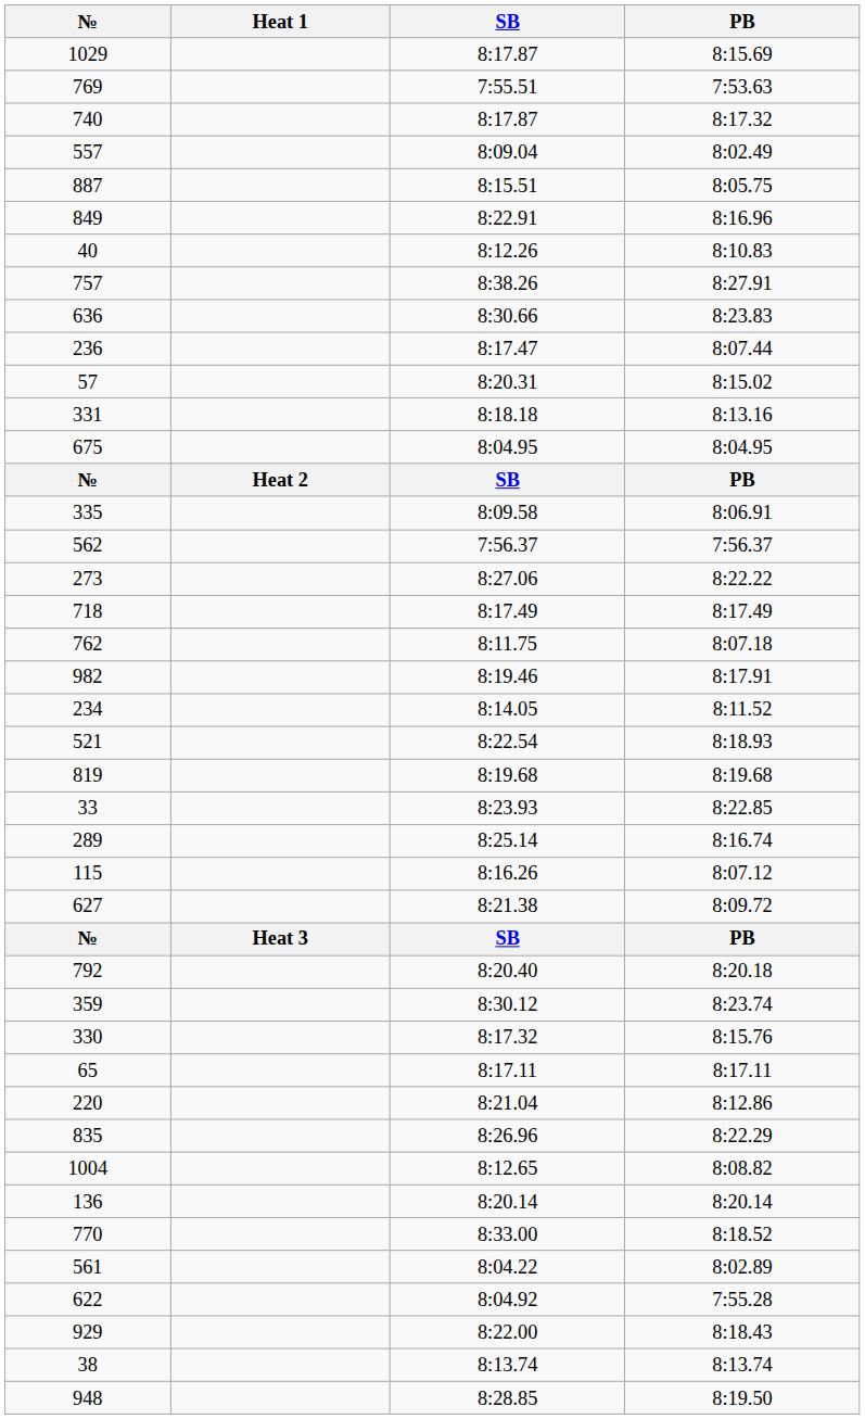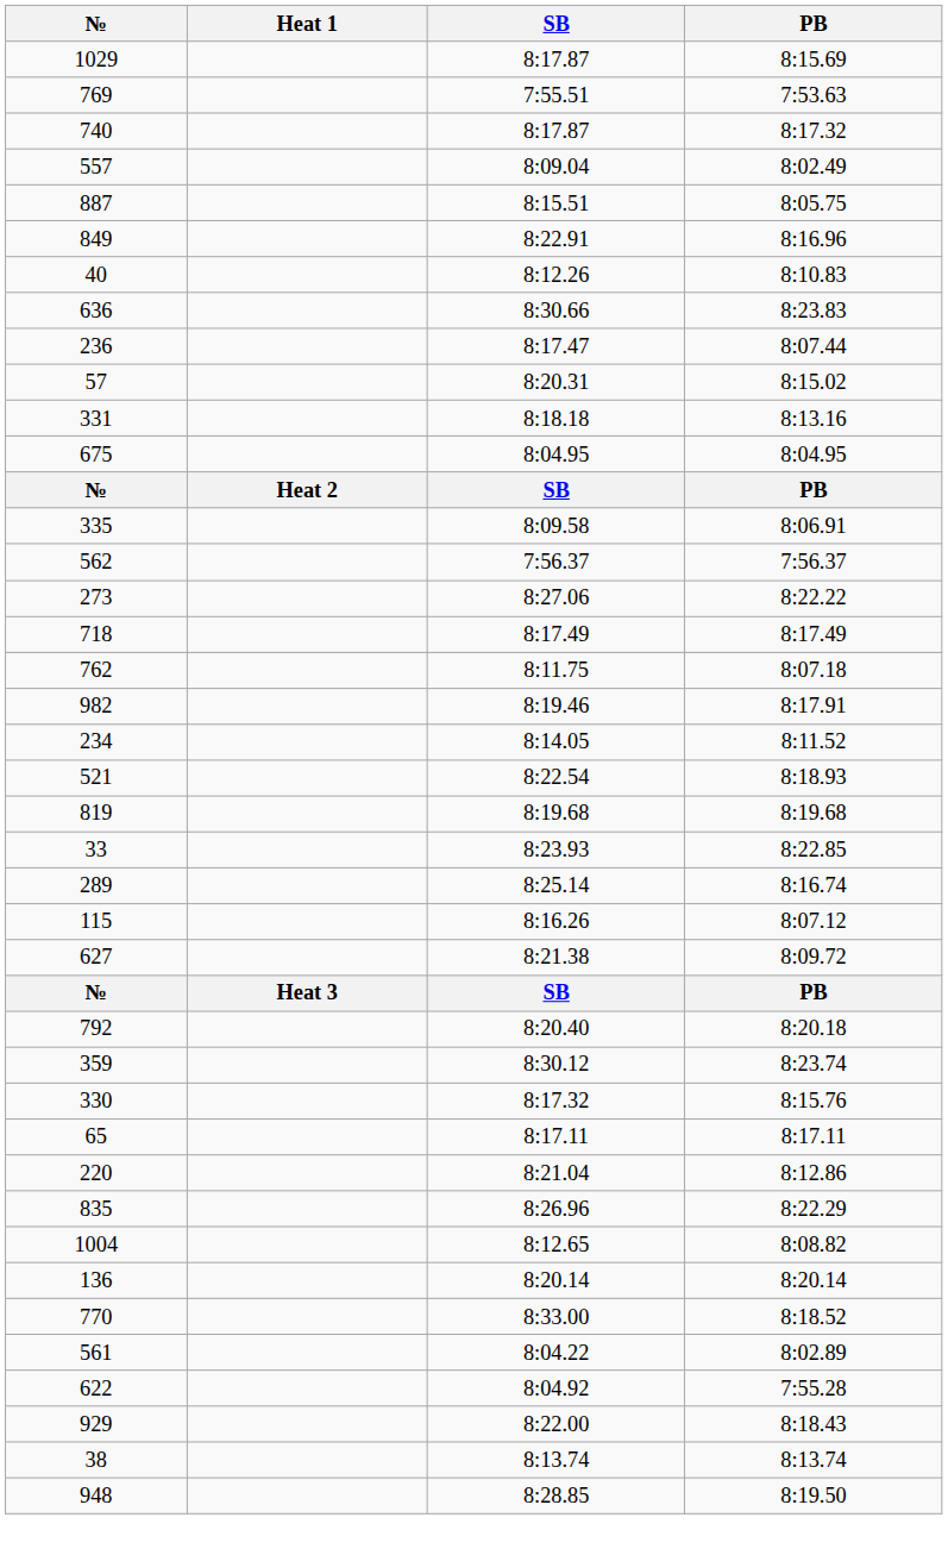 <table class="wikitable" style=" text-align:center; font-size:110%;" width="60%">
 <tr>
 <th>№</th>
 <th>Heat 1</th>
 <th><a href='#'>SB</a></th>
 <th>PB</th>
 </tr>
 <tr>
 <td>1029</td>
 <td align=left></td>
 <td>8:17.87</td>
 <td>8:15.69</td>
 </tr>
 <tr>
 <td>769</td>
 <td align=left></td>
 <td>7:55.51</td>
 <td>7:53.63</td>
 </tr>
 <tr>
 <td>740</td>
 <td align=left></td>
 <td>8:17.87</td>
 <td>8:17.32</td>
 </tr>
 <tr>
 <td>557</td>
 <td align=left></td>
 <td>8:09.04</td>
 <td>8:02.49</td>
 </tr>
 <tr>
 <td>887</td>
 <td align=left></td>
 <td>8:15.51</td>
 <td>8:05.75</td>
 </tr>
 <tr>
 <td>849</td>
 <td align=left></td>
 <td>8:22.91</td>
 <td>8:16.96</td>
 </tr>
 <tr>
 <td>40</td>
 <td align=left></td>
 <td>8:12.26</td>
 <td>8:10.83</td>
-</tr>
-<tr>
-<td>757</td>
-<td align=left></td>
-<td>8:38.26</td>
-<td>8:27.91</td>
 </tr>
 <tr>
 <td>636</td>
 <td align=left></td>
 <td>8:30.66</td>
 <td>8:23.83</td>
 </tr>
 <tr>
 <td>236</td>
 <td align=left></td>
 <td>8:17.47</td>
 <td>8:07.44</td>
 </tr>
 <tr>
 <td>57</td>
 <td align=left></td>
 <td>8:20.31</td>
 <td>8:15.02</td>
 </tr>
 <tr>
 <td>331</td>
 <td align=left></td>
 <td>8:18.18</td>
 <td>8:13.16</td>
 </tr>
 <tr>
 <td>675</td>
 <td align=left></td>
 <td>8:04.95</td>
 <td>8:04.95</td>
 </tr>
 <tr>
 <th>№</th>
 <th>Heat 2</th>
 <th><a href='#'>SB</a></th>
 <th>PB</th>
 </tr>
 <tr>
 <td>335</td>
 <td align=left></td>
 <td>8:09.58</td>
 <td>8:06.91</td>
 </tr>
 <tr>
 <td>562</td>
 <td align=left></td>
 <td>7:56.37</td>
 <td>7:56.37</td>
 </tr>
 <tr>
 <td>273</td>
 <td align=left></td>
 <td>8:27.06</td>
 <td>8:22.22</td>
 </tr>
 <tr>
 <td>718</td>
 <td align=left></td>
 <td>8:17.49</td>
 <td>8:17.49</td>
 </tr>
 <tr>
 <td>762</td>
 <td align=left></td>
 <td>8:11.75</td>
 <td>8:07.18</td>
 </tr>
 <tr>
 <td>982</td>
 <td align=left></td>
 <td>8:19.46</td>
 <td>8:17.91</td>
 </tr>
 <tr>
 <td>234</td>
 <td align=left></td>
 <td>8:14.05</td>
 <td>8:11.52</td>
 </tr>
 <tr>
 <td>521</td>
 <td align=left></td>
 <td>8:22.54</td>
 <td>8:18.93</td>
 </tr>
 <tr>
 <td>819</td>
 <td align=left></td>
 <td>8:19.68</td>
 <td>8:19.68</td>
 </tr>
 <tr>
 <td>33</td>
 <td align=left></td>
 <td>8:23.93</td>
 <td>8:22.85</td>
 </tr>
 <tr>
 <td>289</td>
 <td align=left></td>
 <td>8:25.14</td>
 <td>8:16.74</td>
 </tr>
 <tr>
 <td>115</td>
 <td align=left></td>
 <td>8:16.26</td>
 <td>8:07.12</td>
 </tr>
 <tr>
 <td>627</td>
 <td align=left></td>
 <td>8:21.38</td>
 <td>8:09.72</td>
 </tr>
 <tr>
 <th>№</th>
 <th>Heat 3</th>
 <th><a href='#'>SB</a></th>
 <th>PB</th>
 </tr>
 <tr>
 <td>792</td>
 <td align=left></td>
 <td>8:20.40</td>
 <td>8:20.18</td>
 </tr>
 <tr>
 <td>359</td>
 <td align=left></td>
 <td>8:30.12</td>
 <td>8:23.74</td>
 </tr>
 <tr>
 <td>330</td>
 <td align=left></td>
 <td>8:17.32</td>
 <td>8:15.76</td>
 </tr>
 <tr>
 <td>65</td>
 <td align=left></td>
 <td>8:17.11</td>
 <td>8:17.11</td>
 </tr>
 <tr>
 <td>220</td>
 <td align=left></td>
 <td>8:21.04</td>
 <td>8:12.86</td>
 </tr>
 <tr>
 <td>835</td>
 <td align=left></td>
 <td>8:26.96</td>
 <td>8:22.29</td>
 </tr>
 <tr>
 <td>1004</td>
 <td align=left></td>
 <td>8:12.65</td>
 <td>8:08.82</td>
 </tr>
 <tr>
 <td>136</td>
 <td align=left></td>
 <td>8:20.14</td>
 <td>8:20.14</td>
 </tr>
 <tr>
 <td>770</td>
 <td align=left></td>
 <td>8:33.00</td>
 <td>8:18.52</td>
 </tr>
 <tr>
 <td>561</td>
 <td align=left></td>
 <td>8:04.22</td>
 <td>8:02.89</td>
 </tr>
 <tr>
 <td>622</td>
 <td align=left></td>
 <td>8:04.92</td>
 <td>7:55.28</td>
 </tr>
 <tr>
 <td>929</td>
 <td align=left></td>
 <td>8:22.00</td>
 <td>8:18.43</td>
 </tr>
 <tr>
 <td>38</td>
 <td align=left></td>
 <td>8:13.74</td>
 <td>8:13.74</td>
 </tr>
 <tr>
 <td>948</td>
 <td align=left></td>
 <td>8:28.85</td>
 <td>8:19.50</td>
 </tr>
 </table>
